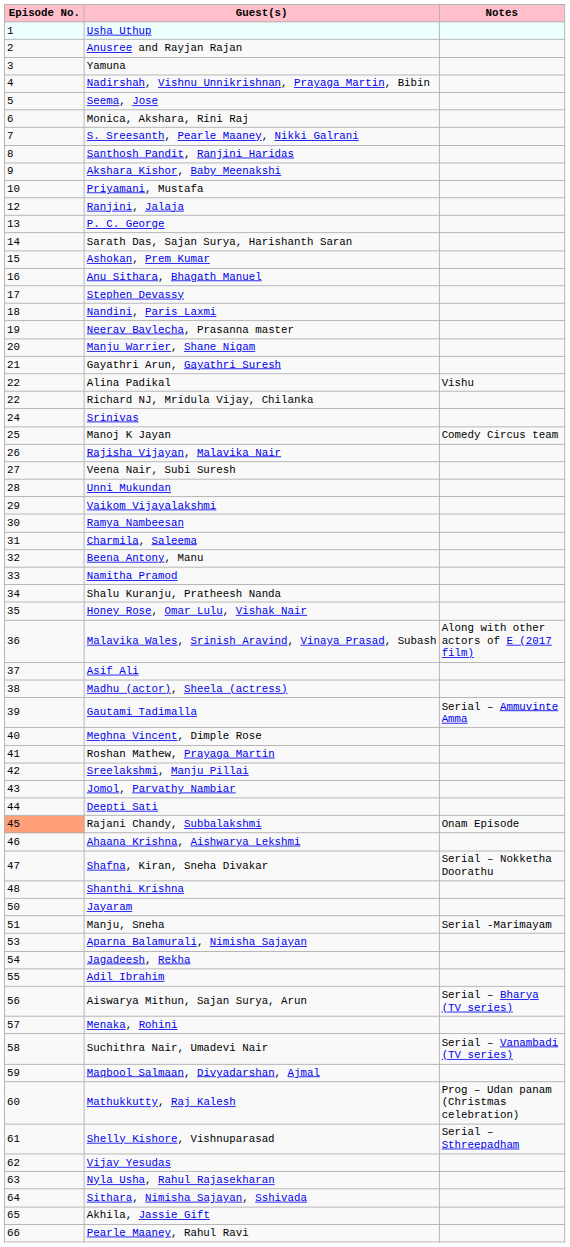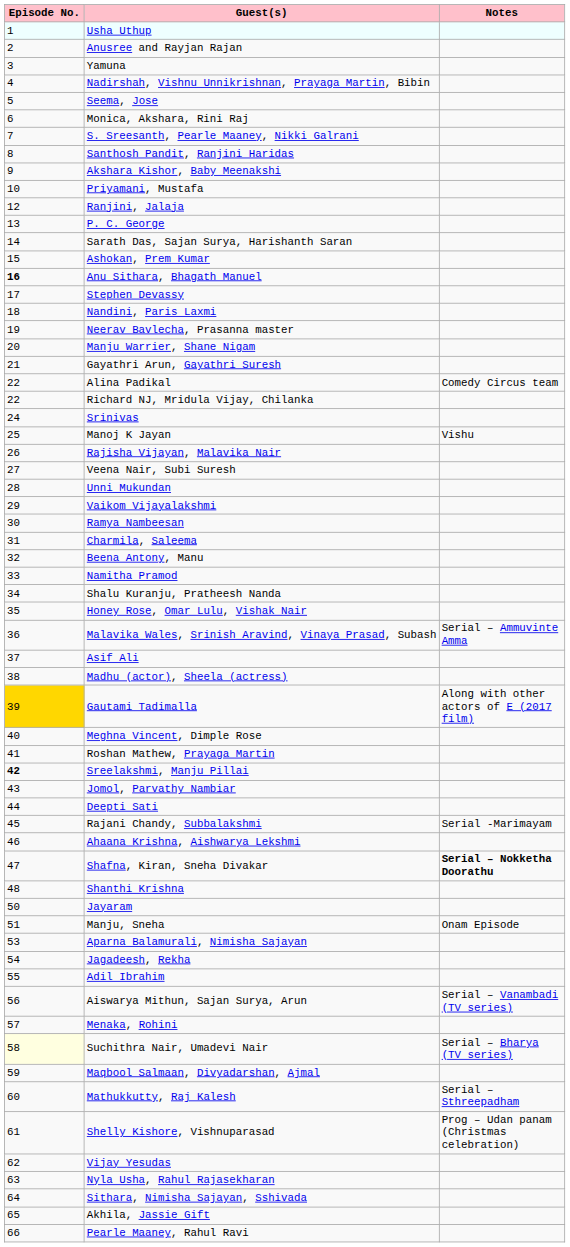 <table class="wikitable">
 <tr>
 <th style="background:Pink" width="90">Episode No.</th>
 <th style="background:Pink">Guest(s)</th>
 <th style="background:Pink" width="145">Notes</th>
 </tr>
 <tr style="background:#eff;">
 <td>1</td>
 <td><a href='#'>Usha Uthup</a></td>
 <td></td>
 </tr>
 <tr>
 <td>2</td>
 <td><a href='#'>Anusree</a> and Rayjan Rajan</td>
 <td></td>
 </tr>
 <tr>
 <td>3</td>
 <td>Yamuna</td>
 <td></td>
 </tr>
 <tr>
 <td>4</td>
 <td><a href='#'>Nadirshah</a>, <a href='#'>Vishnu Unnikrishnan</a>, <a href='#'>Prayaga Martin</a>, Bibin</td>
 <td></td>
 </tr>
 <tr>
 <td>5</td>
 <td><a href='#'>Seema</a>, <a href='#'>Jose</a></td>
 <td></td>
 </tr>
 <tr>
 <td>6</td>
 <td>Monica, Akshara, Rini Raj</td>
 <td></td>
 </tr>
 <tr>
 <td>7</td>
 <td><a href='#'>S. Sreesanth</a>, <a href='#'>Pearle Maaney</a>, <a href='#'>Nikki Galrani</a></td>
 <td></td>
 </tr>
 <tr>
 <td>8</td>
 <td><a href='#'>Santhosh Pandit</a>, <a href='#'>Ranjini Haridas</a></td>
 <td></td>
 </tr>
 <tr>
 <td>9</td>
 <td><a href='#'>Akshara Kishor</a>, <a href='#'>Baby Meenakshi</a></td>
 <td></td>
 </tr>
 <tr>
 <td>10</td>
 <td><a href='#'>Priyamani</a>, Mustafa</td>
 <td></td>
 </tr>
 <tr>
 <td>12</td>
 <td><a href='#'>Ranjini</a>, <a href='#'>Jalaja</a></td>
 <td></td>
 </tr>
 <tr>
 <td>13</td>
 <td><a href='#'>P. C. George</a></td>
 <td></td>
 </tr>
 <tr>
 <td>14</td>
 <td>Sarath Das, Sajan Surya, Harishanth Saran</td>
 <td></td>
 </tr>
 <tr>
 <td>15</td>
 <td><a href='#'>Ashokan</a>, <a href='#'>Prem Kumar</a></td>
 <td></td>
 </tr>
 <tr>
-<td>16</td>
+<td><strong>16</strong></td>
 <td><a href='#'>Anu Sithara</a>, <a href='#'>Bhagath Manuel</a></td>
 <td></td>
 </tr>
 <tr>
 <td>17</td>
 <td><a href='#'>Stephen Devassy</a></td>
 <td></td>
 </tr>
 <tr>
 <td>18</td>
 <td><a href='#'>Nandini</a>, <a href='#'>Paris Laxmi</a></td>
 <td></td>
 </tr>
 <tr>
 <td>19</td>
 <td><a href='#'>Neerav Bavlecha</a>, Prasanna master</td>
 <td></td>
 </tr>
 <tr>
 <td>20</td>
 <td><a href='#'>Manju Warrier</a>, <a href='#'>Shane Nigam</a></td>
 <td></td>
 </tr>
 <tr>
 <td>21</td>
 <td>Gayathri Arun, <a href='#'>Gayathri Suresh</a></td>
 <td></td>
 </tr>
 <tr>
 <td>22</td>
 <td>Alina Padikal</td>
-<td>Vishu</td>
+<td>Comedy Circus team</td>
 </tr>
 <tr>
 <td>22</td>
 <td>Richard NJ, Mridula Vijay, Chilanka</td>
 <td></td>
 </tr>
 <tr>
 <td>24</td>
 <td><a href='#'>Srinivas</a></td>
 <td></td>
 </tr>
 <tr>
 <td>25</td>
 <td>Manoj K Jayan</td>
-<td>Comedy Circus team</td>
+<td>Vishu</td>
 </tr>
 <tr>
 <td>26</td>
 <td><a href='#'>Rajisha Vijayan</a>, <a href='#'>Malavika Nair</a></td>
 <td></td>
 </tr>
 <tr>
 <td>27</td>
 <td>Veena Nair, Subi Suresh</td>
 <td></td>
 </tr>
 <tr>
 <td>28</td>
 <td><a href='#'>Unni Mukundan</a></td>
 <td></td>
 </tr>
 <tr>
 <td>29</td>
 <td><a href='#'>Vaikom Vijayalakshmi</a></td>
 <td></td>
 </tr>
 <tr>
 <td>30</td>
 <td><a href='#'>Ramya Nambeesan</a></td>
 <td></td>
 </tr>
 <tr>
 <td>31</td>
 <td><a href='#'>Charmila</a>, <a href='#'>Saleema</a></td>
 <td></td>
 </tr>
 <tr>
 <td>32</td>
 <td><a href='#'>Beena Antony</a>, Manu</td>
 <td></td>
 </tr>
 <tr>
 <td>33</td>
 <td><a href='#'>Namitha Pramod</a></td>
 <td></td>
 </tr>
 <tr>
 <td>34</td>
 <td>Shalu Kuranju, Pratheesh Nanda</td>
 <td></td>
 </tr>
 <tr>
 <td>35</td>
 <td><a href='#'>Honey Rose</a>, <a href='#'>Omar Lulu</a>, <a href='#'>Vishak Nair</a></td>
 <td></td>
 </tr>
 <tr>
 <td>36</td>
 <td><a href='#'>Malavika Wales</a>, <a href='#'>Srinish Aravind</a>, <a href='#'>Vinaya Prasad</a>, Subash</td>
-<td>Along with other actors of <a href='#'>E (2017 film)</a></td>
+<td>Serial – <a href='#'>Ammuvinte Amma</a></td>
 </tr>
 <tr>
 <td>37</td>
 <td><a href='#'>Asif Ali</a></td>
 <td></td>
 </tr>
 <tr>
 <td>38</td>
 <td><a href='#'>Madhu (actor)</a>, <a href='#'>Sheela (actress)</a></td>
 <td></td>
 </tr>
 <tr>
-<td>39</td>
+<td style="background: gold;">39</td>
 <td><a href='#'>Gautami Tadimalla</a></td>
-<td>Serial – <a href='#'>Ammuvinte Amma</a></td>
+<td>Along with other actors of <a href='#'>E (2017 film)</a></td>
 </tr>
 <tr>
 <td>40</td>
 <td><a href='#'>Meghna Vincent</a>, Dimple Rose</td>
 <td></td>
 </tr>
 <tr>
 <td>41</td>
 <td>Roshan Mathew, <a href='#'>Prayaga Martin</a></td>
 <td></td>
 </tr>
 <tr>
-<td>42</td>
+<td><strong>42</strong></td>
 <td><a href='#'>Sreelakshmi</a>, <a href='#'>Manju Pillai</a></td>
 <td></td>
 </tr>
 <tr>
 <td>43</td>
 <td><a href='#'>Jomol</a>, <a href='#'>Parvathy Nambiar</a></td>
 <td></td>
 </tr>
 <tr>
 <td>44</td>
 <td><a href='#'>Deepti Sati</a></td>
 <td></td>
 </tr>
 <tr>
-<td style="background: lightsalmon;">45</td>
+<td>45</td>
 <td>Rajani Chandy, <a href='#'>Subbalakshmi</a></td>
-<td>Onam Episode</td>
+<td>Serial -Marimayam</td>
 </tr>
 <tr>
 <td>46</td>
 <td><a href='#'>Ahaana Krishna</a>, <a href='#'>Aishwarya Lekshmi</a></td>
 </tr>
 <tr>
 <td>47</td>
 <td><a href='#'>Shafna</a>, Kiran, Sneha Divakar</td>
-<td>Serial – Nokketha Doorathu</td>
+<td><strong>Serial – Nokketha Doorathu</strong></td>
 </tr>
 <tr>
 <td>48</td>
 <td><a href='#'>Shanthi Krishna</a></td>
 <td></td>
 </tr>
 <tr>
 <td>50</td>
 <td><a href='#'>Jayaram</a></td>
 <td></td>
 </tr>
 <tr>
 <td>51</td>
 <td>Manju, Sneha</td>
-<td>Serial -Marimayam</td>
+<td>Onam Episode</td>
 </tr>
 <tr>
 <td>53</td>
 <td><a href='#'>Aparna Balamurali</a>, <a href='#'>Nimisha Sajayan</a></td>
 <td></td>
 </tr>
 <tr>
 <td>54</td>
 <td><a href='#'>Jagadeesh</a>, <a href='#'>Rekha</a></td>
 <td></td>
 </tr>
 <tr>
 <td>55</td>
 <td><a href='#'>Adil Ibrahim</a></td>
 <td></td>
 </tr>
 <tr>
 <td>56</td>
 <td>Aiswarya Mithun, Sajan Surya, Arun</td>
-<td>Serial – <a href='#'>Bharya (TV series)</a></td>
+<td>Serial – <a href='#'>Vanambadi (TV series)</a></td>
 </tr>
 <tr>
 <td>57</td>
 <td><a href='#'>Menaka</a>, <a href='#'>Rohini</a></td>
 <td></td>
 </tr>
 <tr>
-<td>58</td>
+<td style="background: lightyellow;">58</td>
 <td>Suchithra Nair, Umadevi Nair</td>
-<td>Serial – <a href='#'>Vanambadi (TV series)</a></td>
+<td>Serial – <a href='#'>Bharya (TV series)</a></td>
 </tr>
 <tr>
 <td>59</td>
 <td><a href='#'>Maqbool Salmaan</a>, <a href='#'>Divyadarshan</a>, <a href='#'>Ajmal</a></td>
 <td></td>
 </tr>
 <tr>
 <td>60</td>
 <td><a href='#'>Mathukkutty</a>, <a href='#'>Raj Kalesh</a></td>
-<td>Prog – Udan panam <br>(Christmas celebration)</td>
+<td>Serial – <a href='#'>Sthreepadham</a></td>
 </tr>
 <tr>
 <td>61</td>
 <td><a href='#'>Shelly Kishore</a>, Vishnuparasad</td>
-<td>Serial – <a href='#'>Sthreepadham</a></td>
+<td>Prog – Udan panam <br>(Christmas celebration)</td>
 </tr>
 <tr>
 <td>62</td>
 <td><a href='#'>Vijay Yesudas</a></td>
 <td></td>
 </tr>
 <tr>
 <td>63</td>
 <td><a href='#'>Nyla Usha</a>, <a href='#'>Rahul Rajasekharan</a></td>
 <td></td>
 </tr>
 <tr>
 <td>64</td>
 <td><a href='#'>Sithara</a>, <a href='#'>Nimisha Sajayan</a>, <a href='#'>Sshivada</a></td>
 <td></td>
 </tr>
 <tr>
 <td>65</td>
 <td>Akhila, <a href='#'>Jassie Gift</a></td>
 <td></td>
 </tr>
 <tr>
 <td>66</td>
 <td><a href='#'>Pearle Maaney</a>, Rahul Ravi</td>
 <td></td>
 </tr>
 </table>
